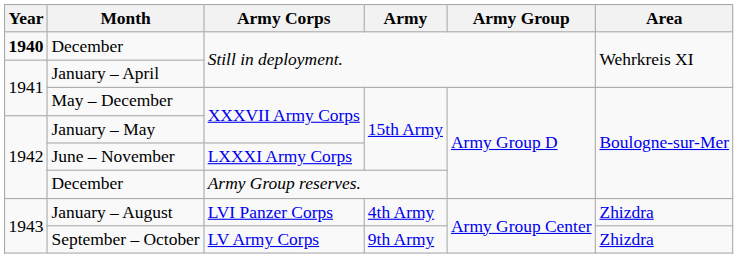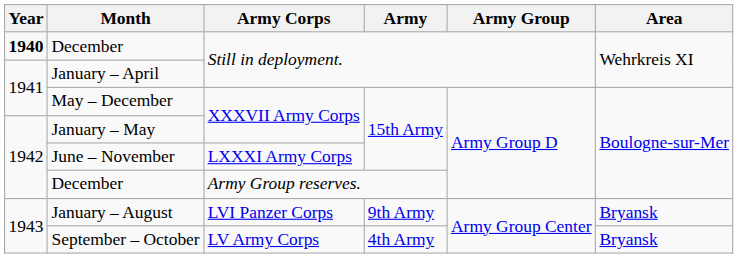 <table class="wikitable">
 <tr>
 <th>Year</th>
 <th>Month</th>
 <th>Army Corps</th>
 <th>Army</th>
 <th>Army Group</th>
 <th>Area</th>
 </tr>
 <tr>
 <td><strong>1940</strong></td>
 <td>December</td>
 <td colspan="3" rowspan="2"><em>Still in deployment.</em></td>
 <td rowspan="2">Wehrkreis XI</td>
 </tr>
 <tr>
 <td rowspan="2">1941</td>
 <td>January – April</td>
 </tr>
 <tr>
 <td>May – December</td>
 <td rowspan="2"><a href='#'>XXXVII Army Corps</a></td>
 <td rowspan="3"><a href='#'>15th Army</a></td>
 <td rowspan="4"><a href='#'>Army Group D</a></td>
 <td rowspan="4"><a href='#'>Boulogne-sur-Mer</a></td>
 </tr>
 <tr>
 <td rowspan="3">1942</td>
 <td>January – May</td>
 </tr>
 <tr>
 <td>June – November</td>
 <td><a href='#'>LXXXI Army Corps</a></td>
 </tr>
 <tr>
 <td>December</td>
 <td colspan="2"><em>Army Group reserves.</em></td>
 </tr>
 <tr>
 <td rowspan="2">1943</td>
 <td>January – August</td>
 <td><a href='#'>LVI Panzer Corps</a></td>
-<td><a href='#'>4th Army</a></td>
+<td><a href='#'>9th Army</a></td>
 <td rowspan="2"><a href='#'>Army Group Center</a></td>
-<td><a href='#'>Zhizdra</a></td>
+<td><a href='#'>Bryansk</a></td>
 </tr>
 <tr>
 <td>September – October</td>
 <td><a href='#'>LV Army Corps</a></td>
-<td><a href='#'>9th Army</a></td>
-<td><a href='#'>Zhizdra</a></td>
+<td><a href='#'>4th Army</a></td>
+<td><a href='#'>Bryansk</a></td>
 </tr>
 </table>
